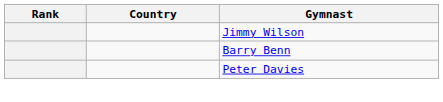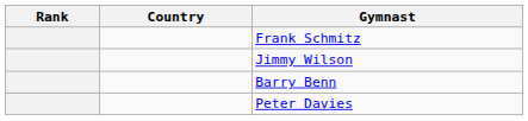 <table class="wikitable" width=500>
 <tr bgcolor="#efefef">
 <th>Rank</th>
 <th>Country</th>
 <th>Gymnast</th>
+</tr>
+<tr>
+<th></th>
+<td></td>
+<td><a href='#'>Frank Schmitz</a></td>
 </tr>
 <tr>
 <th></th>
 <td></td>
 <td><a href='#'>Jimmy Wilson</a></td>
 </tr>
 <tr>
 <th></th>
 <td></td>
 <td><a href='#'>Barry Benn</a></td>
 </tr>
 <tr>
 <th></th>
 <td></td>
 <td><a href='#'>Peter Davies</a></td>
 </tr>
 </table>
